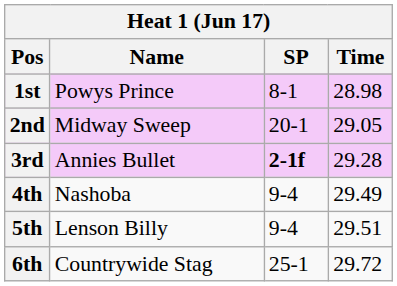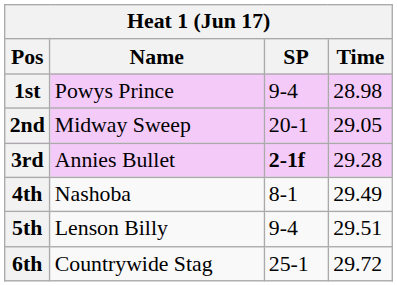 <table class="wikitable">
 <tr>
 <th colspan="6">Heat 1 (Jun 17)</th>
 </tr>
 <tr>
 <th width=20>Pos</th>
 <th width=150>Name</th>
 <th width=40>SP</th>
 <th width=40>Time</th>
 </tr>
 <tr style="background: #f4caf9;">
 <th>1st</th>
 <td>Powys Prince</td>
-<td>8-1</td>
+<td>9-4</td>
 <td>28.98</td>
 </tr>
 <tr style="background: #f4caf9;">
 <th>2nd</th>
 <td>Midway Sweep</td>
 <td>20-1</td>
 <td>29.05</td>
 </tr>
 <tr style="background: #f4caf9;">
 <th>3rd</th>
 <td>Annies Bullet</td>
 <td><strong>2-1f</strong></td>
 <td>29.28</td>
 </tr>
 <tr>
 <th>4th</th>
 <td>Nashoba</td>
-<td>9-4</td>
+<td>8-1</td>
 <td>29.49</td>
 </tr>
 <tr>
 <th>5th</th>
 <td>Lenson Billy</td>
 <td>9-4</td>
 <td>29.51</td>
 </tr>
 <tr>
 <th>6th</th>
 <td>Countrywide Stag</td>
 <td>25-1</td>
 <td>29.72</td>
 </tr>
 </table>
